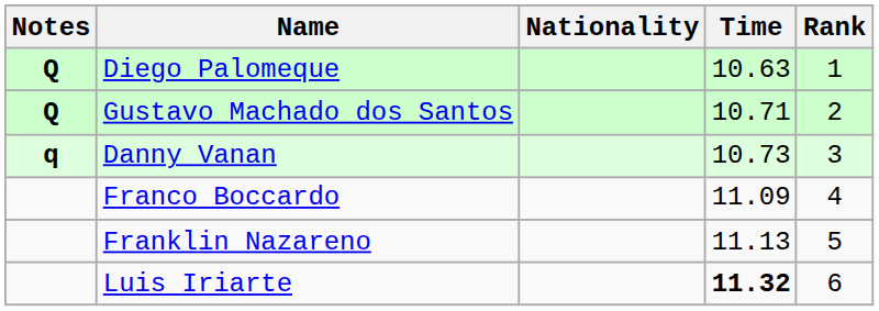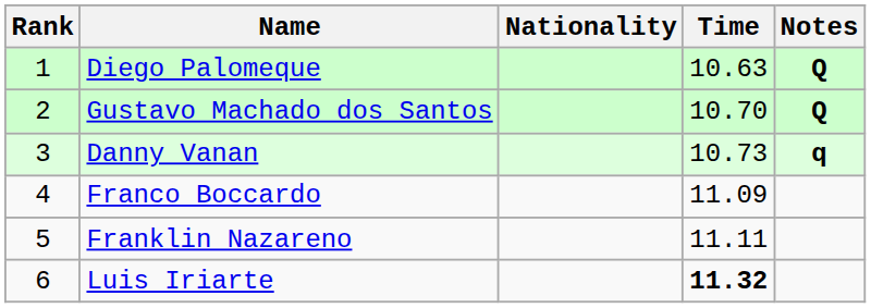 <table class="wikitable sortable" style="text-align:center">
 <tr>
-<th>Notes</th>
+<th>Rank</th>
 <th>Name</th>
 <th>Nationality</th>
 <th>Time</th>
-<th>Rank</th>
+<th>Notes</th>
 </tr>
 <tr bgcolor=ccffcc>
-<td><strong>Q</strong></td>
+<td align=center>1</td>
 <td align=left><a href='#'>Diego Palomeque</a></td>
 <td align=left></td>
 <td>10.63</td>
-<td align=center>1</td>
+<td><strong>Q</strong></td>
 </tr>
 <tr bgcolor=ccffcc>
-<td><strong>Q</strong></td>
+<td align=center>2</td>
 <td align=left><a href='#'>Gustavo Machado dos Santos</a></td>
 <td align=left></td>
-<td>10.71</td>
-<td align=center>2</td>
+<td>10.70</td>
+<td><strong>Q</strong></td>
 </tr>
 <tr bgcolor=ddffdd>
-<td><strong>q</strong></td>
+<td align=center>3</td>
 <td align=left><a href='#'>Danny Vanan</a></td>
 <td align=left></td>
 <td>10.73</td>
-<td align=center>3</td>
+<td><strong>q</strong></td>
 </tr>
 <tr>
-<td></td>
+<td align=center>4</td>
 <td align=left><a href='#'>Franco Boccardo</a></td>
 <td align=left></td>
 <td>11.09</td>
-<td align=center>4</td>
+<td></td>
 </tr>
 <tr>
-<td></td>
+<td align=center>5</td>
 <td align=left><a href='#'>Franklin Nazareno</a></td>
 <td align=left></td>
-<td>11.13</td>
-<td align=center>5</td>
+<td>11.11</td>
+<td></td>
 </tr>
 <tr>
-<td></td>
+<td align=center>6</td>
 <td align=left><a href='#'>Luis Iriarte</a></td>
 <td align=left></td>
 <td><strong>11.32</strong></td>
-<td align=center>6</td>
+<td></td>
 </tr>
 </table>
